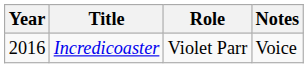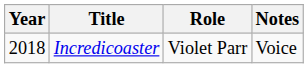 <table class="wikitable">
 <tr>
 <th>Year</th>
 <th>Title</th>
 <th>Role</th>
 <th>Notes</th>
 </tr>
 <tr>
-<td>2016</td>
+<td>2018</td>
 <td><em><a href='#'>Incredicoaster</a></em></td>
 <td>Violet Parr</td>
 <td>Voice</td>
 </tr>
 </table>
